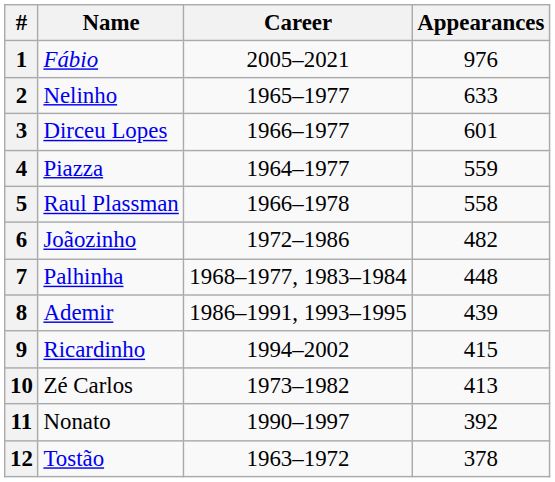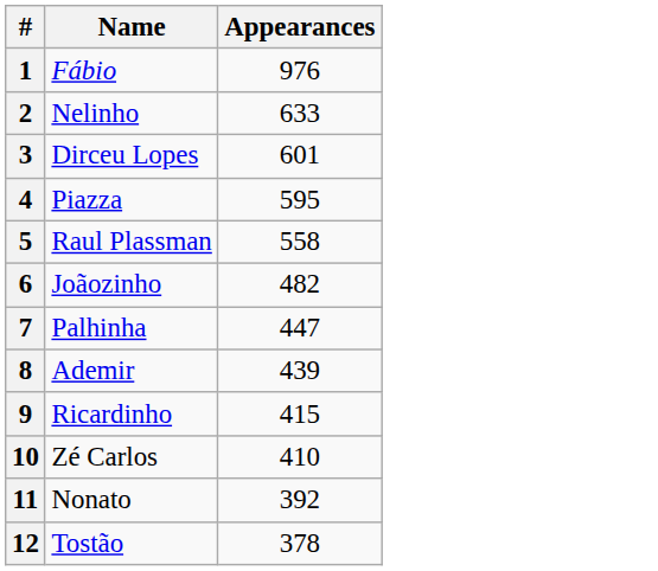 <table class="wikitable" style="text-align: center;">
 <tr>
 <th>#</th>
 <th>Name</th>
-<th>Career</th>
 <th>Appearances</th>
 </tr>
 <tr>
 <th>1</th>
 <td style="text-align:left"><a href='#'><em>Fábio</em></a></td>
-<td>2005–2021</td>
 <td>976</td>
 </tr>
 <tr>
 <th>2</th>
 <td style="text-align:left"><a href='#'>Nelinho</a></td>
-<td>1965–1977</td>
 <td>633</td>
 </tr>
 <tr>
 <th>3</th>
 <td style="text-align:left"><a href='#'>Dirceu Lopes</a></td>
-<td>1966–1977</td>
 <td>601</td>
 </tr>
 <tr>
 <th>4</th>
 <td style="text-align:left"><a href='#'>Piazza</a></td>
-<td>1964–1977</td>
-<td>559</td>
+<td>595</td>
 </tr>
 <tr>
 <th>5</th>
 <td style="text-align:left"><a href='#'>Raul Plassman</a></td>
-<td>1966–1978</td>
 <td>558</td>
 </tr>
 <tr>
 <th>6</th>
 <td style="text-align:left"><a href='#'>Joãozinho</a></td>
-<td>1972–1986</td>
 <td>482</td>
 </tr>
 <tr>
 <th>7</th>
 <td style="text-align:left"><a href='#'>Palhinha</a></td>
-<td>1968–1977, 1983–1984</td>
-<td>448</td>
+<td>447</td>
 </tr>
 <tr>
 <th>8</th>
 <td style="text-align:left"><a href='#'>Ademir</a></td>
-<td>1986–1991, 1993–1995</td>
 <td>439</td>
 </tr>
 <tr>
 <th>9</th>
 <td style="text-align:left"><a href='#'>Ricardinho</a></td>
-<td>1994–2002</td>
 <td>415</td>
 </tr>
 <tr>
 <th>10</th>
 <td style="text-align:left">Zé Carlos</td>
-<td>1973–1982</td>
-<td>413</td>
+<td>410</td>
 </tr>
 <tr>
 <th>11</th>
 <td style="text-align:left">Nonato</td>
-<td>1990–1997</td>
 <td>392</td>
 </tr>
 <tr>
 <th>12</th>
 <td style="text-align:left"><a href='#'>Tostão</a></td>
-<td>1963–1972</td>
 <td>378</td>
 </tr>
 </table>
